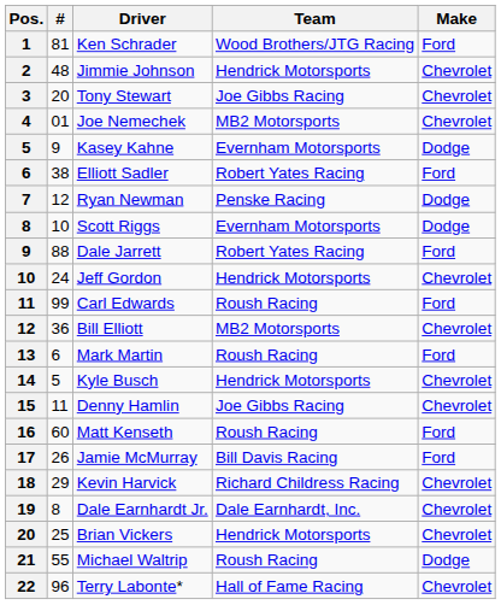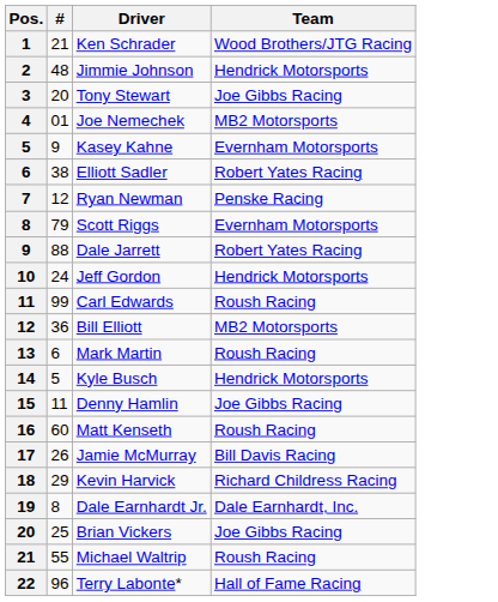 <table class="wikitable" style="font-size:95%">
 <tr>
 <th>Pos.</th>
 <th>#</th>
 <th>Driver</th>
 <th>Team</th>
-<th>Make</th>
 </tr>
 <tr>
 <th>1</th>
-<td>81</td>
+<td>21</td>
 <td><a href='#'>Ken Schrader</a></td>
 <td><a href='#'>Wood Brothers/JTG Racing</a></td>
-<td><a href='#'>Ford</a></td>
 </tr>
 <tr>
 <th>2</th>
 <td>48</td>
 <td><a href='#'>Jimmie Johnson</a></td>
 <td><a href='#'>Hendrick Motorsports</a></td>
-<td><a href='#'>Chevrolet</a></td>
 </tr>
 <tr>
 <th>3</th>
 <td>20</td>
 <td><a href='#'>Tony Stewart</a></td>
 <td><a href='#'>Joe Gibbs Racing</a></td>
-<td><a href='#'>Chevrolet</a></td>
 </tr>
 <tr>
 <th>4</th>
 <td>01</td>
 <td><a href='#'>Joe Nemechek</a></td>
 <td><a href='#'>MB2 Motorsports</a></td>
-<td><a href='#'>Chevrolet</a></td>
 </tr>
 <tr>
 <th>5</th>
 <td>9</td>
 <td><a href='#'>Kasey Kahne</a></td>
 <td><a href='#'>Evernham Motorsports</a></td>
-<td><a href='#'>Dodge</a></td>
 </tr>
 <tr>
 <th>6</th>
 <td>38</td>
 <td><a href='#'>Elliott Sadler</a></td>
 <td><a href='#'>Robert Yates Racing</a></td>
-<td><a href='#'>Ford</a></td>
 </tr>
 <tr>
 <th>7</th>
 <td>12</td>
 <td><a href='#'>Ryan Newman</a></td>
 <td><a href='#'>Penske Racing</a></td>
-<td><a href='#'>Dodge</a></td>
 </tr>
 <tr>
 <th>8</th>
-<td>10</td>
+<td>79</td>
 <td><a href='#'>Scott Riggs</a></td>
 <td><a href='#'>Evernham Motorsports</a></td>
-<td><a href='#'>Dodge</a></td>
 </tr>
 <tr>
 <th>9</th>
 <td>88</td>
 <td><a href='#'>Dale Jarrett</a></td>
 <td><a href='#'>Robert Yates Racing</a></td>
-<td><a href='#'>Ford</a></td>
 </tr>
 <tr>
 <th>10</th>
 <td>24</td>
 <td><a href='#'>Jeff Gordon</a></td>
 <td><a href='#'>Hendrick Motorsports</a></td>
-<td><a href='#'>Chevrolet</a></td>
 </tr>
 <tr>
 <th>11</th>
 <td>99</td>
 <td><a href='#'>Carl Edwards</a></td>
 <td><a href='#'>Roush Racing</a></td>
-<td><a href='#'>Ford</a></td>
 </tr>
 <tr>
 <th>12</th>
 <td>36</td>
 <td><a href='#'>Bill Elliott</a></td>
 <td><a href='#'>MB2 Motorsports</a></td>
-<td><a href='#'>Chevrolet</a></td>
 </tr>
 <tr>
 <th>13</th>
 <td>6</td>
 <td><a href='#'>Mark Martin</a></td>
 <td><a href='#'>Roush Racing</a></td>
-<td><a href='#'>Ford</a></td>
 </tr>
 <tr>
 <th>14</th>
 <td>5</td>
 <td><a href='#'>Kyle Busch</a></td>
 <td><a href='#'>Hendrick Motorsports</a></td>
-<td><a href='#'>Chevrolet</a></td>
 </tr>
 <tr>
 <th>15</th>
 <td>11</td>
 <td><a href='#'>Denny Hamlin</a></td>
 <td><a href='#'>Joe Gibbs Racing</a></td>
-<td><a href='#'>Chevrolet</a></td>
 </tr>
 <tr>
 <th>16</th>
 <td>60</td>
 <td><a href='#'>Matt Kenseth</a></td>
 <td><a href='#'>Roush Racing</a></td>
-<td><a href='#'>Ford</a></td>
 </tr>
 <tr>
 <th>17</th>
 <td>26</td>
 <td><a href='#'>Jamie McMurray</a></td>
 <td><a href='#'>Bill Davis Racing</a></td>
-<td><a href='#'>Ford</a></td>
 </tr>
 <tr>
 <th>18</th>
 <td>29</td>
 <td><a href='#'>Kevin Harvick</a></td>
 <td><a href='#'>Richard Childress Racing</a></td>
-<td><a href='#'>Chevrolet</a></td>
 </tr>
 <tr>
 <th>19</th>
 <td>8</td>
 <td><a href='#'>Dale Earnhardt Jr.</a></td>
 <td><a href='#'>Dale Earnhardt, Inc.</a></td>
-<td><a href='#'>Chevrolet</a></td>
 </tr>
 <tr>
 <th>20</th>
 <td>25</td>
 <td><a href='#'>Brian Vickers</a></td>
-<td><a href='#'>Hendrick Motorsports</a></td>
-<td><a href='#'>Chevrolet</a></td>
+<td><a href='#'>Joe Gibbs Racing</a></td>
 </tr>
 <tr>
 <th>21</th>
 <td>55</td>
 <td><a href='#'>Michael Waltrip</a></td>
 <td><a href='#'>Roush Racing</a></td>
-<td><a href='#'>Dodge</a></td>
 </tr>
 <tr>
 <th>22</th>
 <td>96</td>
 <td><a href='#'>Terry Labonte</a>*</td>
 <td><a href='#'>Hall of Fame Racing</a></td>
-<td><a href='#'>Chevrolet</a></td>
 </tr>
 </table>
